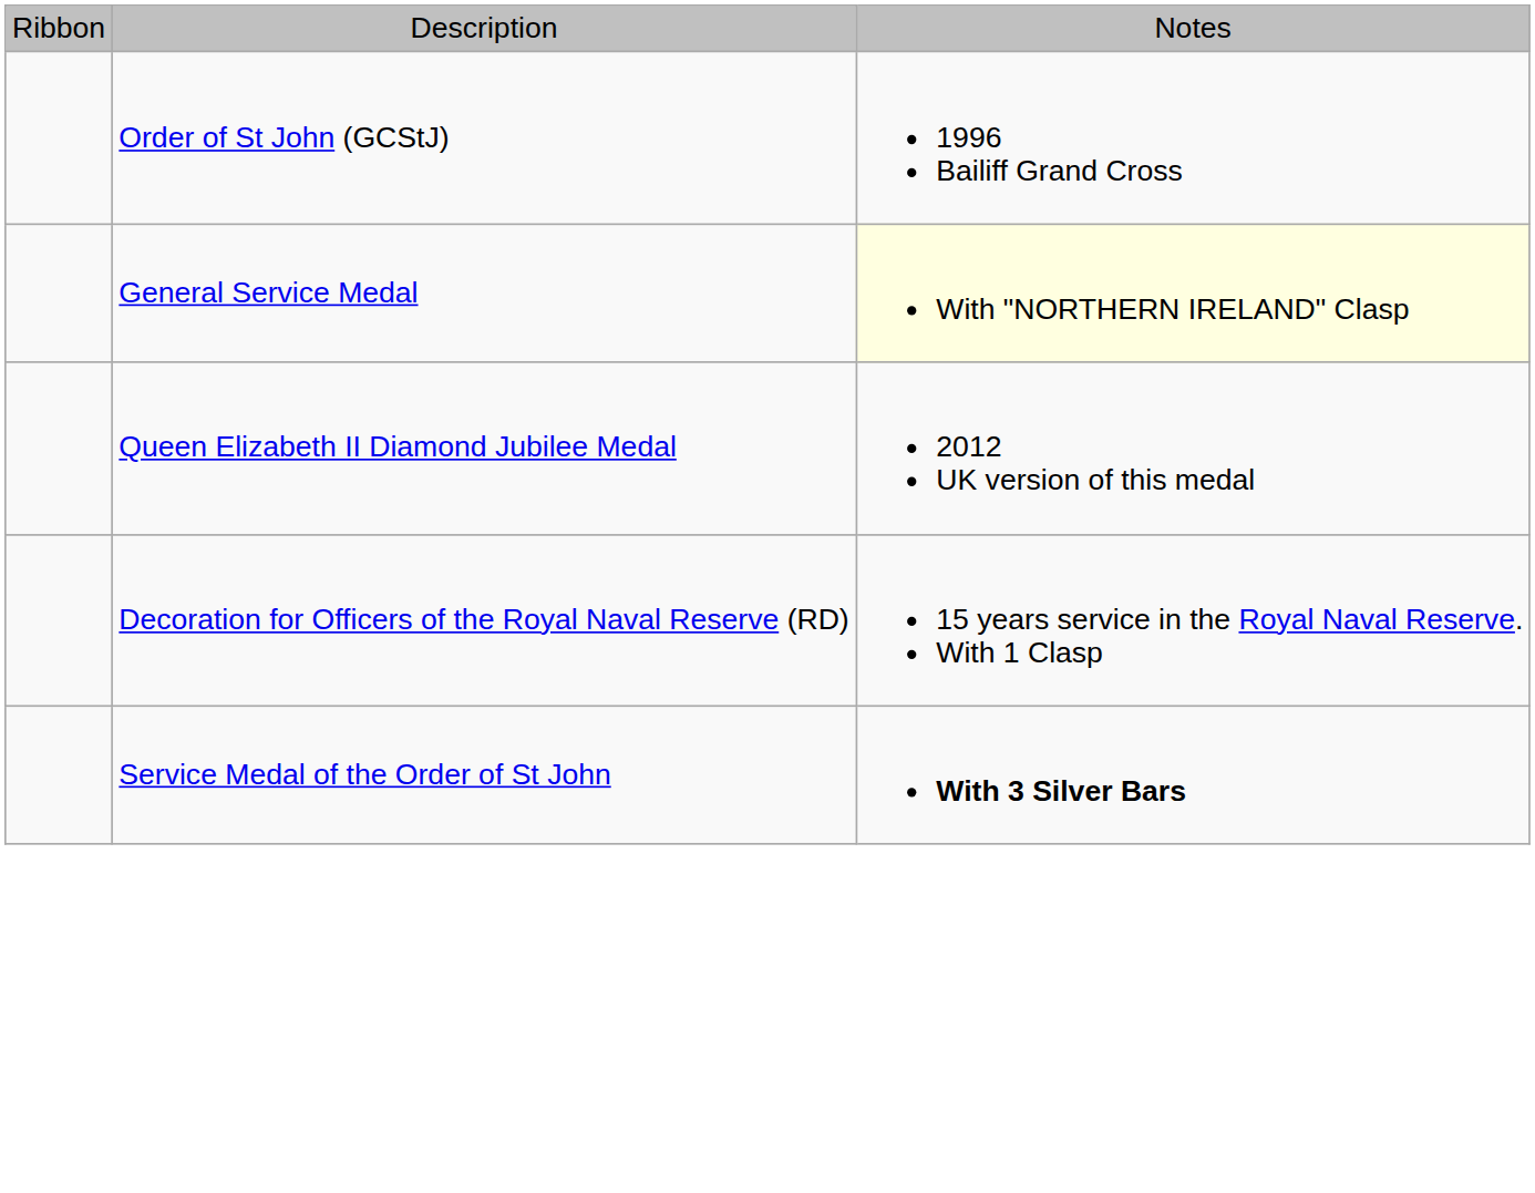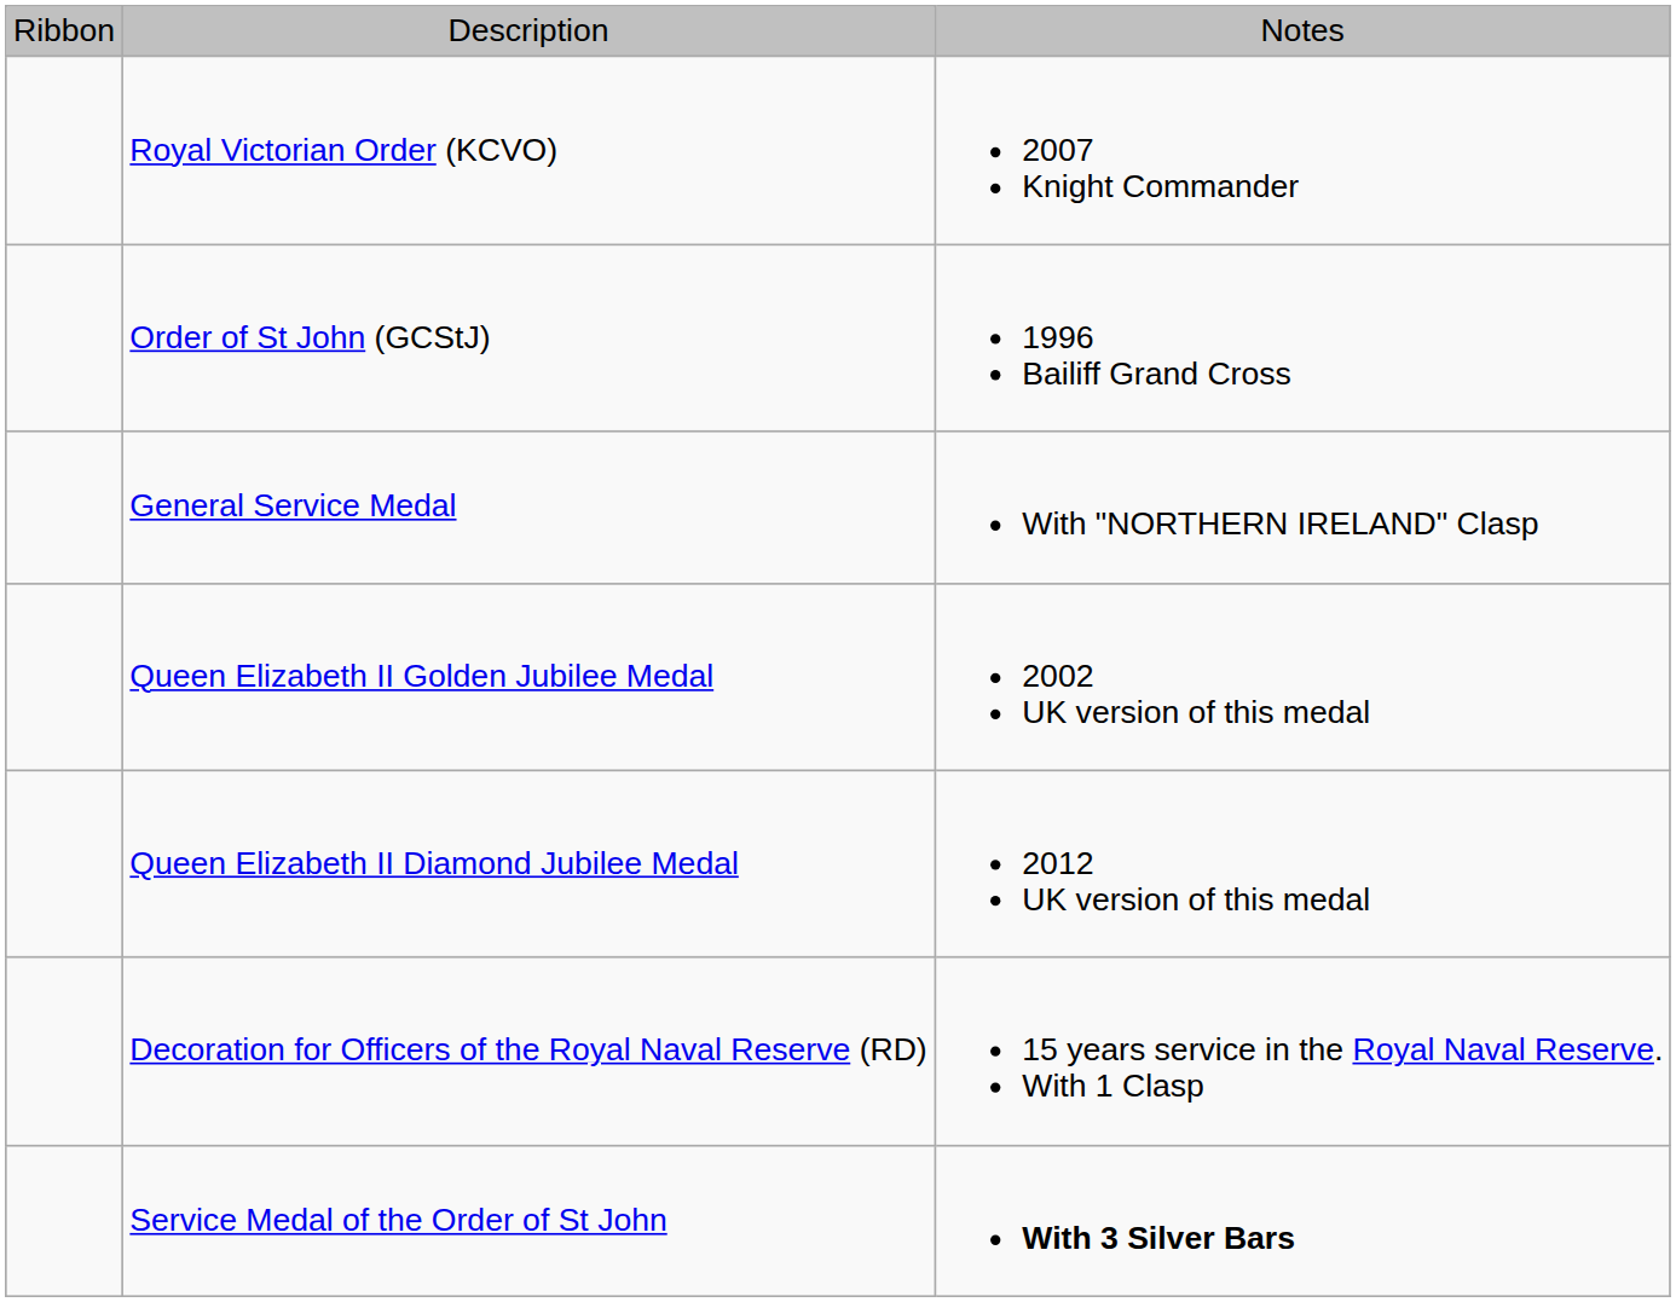 <table class="wikitable">
 <tr style="background:silver;" align="center">
 <td>Ribbon</td>
 <td>Description</td>
 <td>Notes</td>
+</tr>
+<tr>
+<td></td>
+<td><a href='#'>Royal Victorian Order</a> (KCVO)</td>
+<td><br><ul><li>2007</li><li>Knight Commander</li></ul></td>
 </tr>
 <tr>
 <td></td>
 <td><a href='#'>Order of St John</a> (GCStJ)</td>
 <td><br><ul><li>1996</li><li>Bailiff Grand Cross</li></ul></td>
 </tr>
 <tr>
 <td></td>
 <td><a href='#'>General Service Medal</a></td>
-<td style="background: lightyellow;"><br><ul><li>With "NORTHERN IRELAND" Clasp</li></ul></td>
+<td><br><ul><li>With "NORTHERN IRELAND" Clasp</li></ul></td>
+</tr>
+<tr>
+<td></td>
+<td><a href='#'>Queen Elizabeth II Golden Jubilee Medal</a></td>
+<td><br><ul><li>2002</li><li>UK version of this medal</li></ul></td>
 </tr>
 <tr>
 <td></td>
 <td><a href='#'>Queen Elizabeth II Diamond Jubilee Medal</a></td>
 <td><br><ul><li>2012</li><li>UK version of this medal</li></ul></td>
 </tr>
 <tr>
 <td></td>
 <td><a href='#'>Decoration for Officers of the Royal Naval Reserve</a> (RD)</td>
 <td><br><ul><li>15 years service in the <a href='#'>Royal Naval Reserve</a>.</li><li>With 1 Clasp</li></ul></td>
 </tr>
 <tr>
 <td></td>
 <td><a href='#'>Service Medal of the Order of St John</a></td>
 <td><strong><br><ul><li>With 3 Silver Bars</li></ul></strong></td>
 </tr>
 </table>
